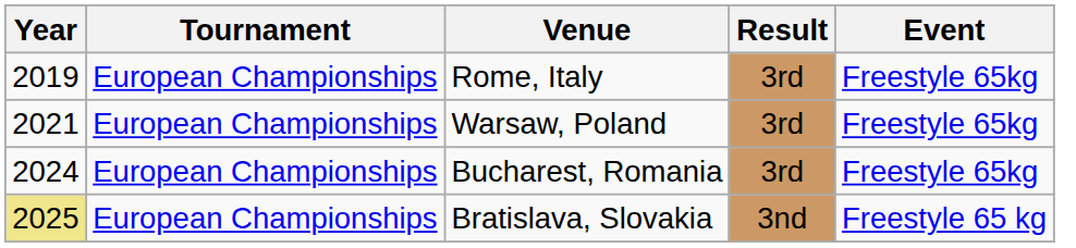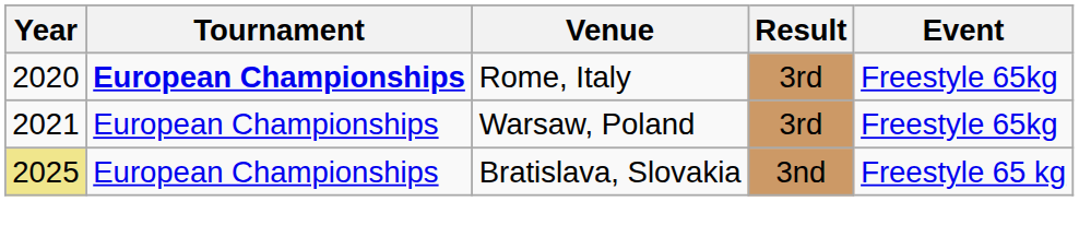 <table class="wikitable" style="font-size:95%;">
 <tr>
 <th>Year</th>
 <th>Tournament</th>
 <th>Venue</th>
 <th>Result</th>
 <th>Event</th>
 </tr>
 <tr>
-<td>2019</td>
-<td><a href='#'>European Championships</a></td>
+<td>2020</td>
+<td><strong><a href='#'>European Championships</a></strong></td>
 <td>Rome, Italy</td>
 <td align="center" bgcolor="cc9966">3rd</td>
 <td><a href='#'>Freestyle 65kg</a></td>
 </tr>
 <tr>
 <td>2021</td>
 <td><a href='#'>European Championships</a></td>
 <td>Warsaw, Poland</td>
 <td align="center" bgcolor="cc9966">3rd</td>
 <td><a href='#'>Freestyle 65kg</a></td>
 </tr>
 <tr>
-<td>2024</td>
-<td><a href='#'>European Championships</a></td>
-<td>Bucharest, Romania</td>
-<td align="center" bgcolor="cc9966">3rd</td>
-<td><a href='#'>Freestyle 65kg</a></td>
-</tr>
-<tr>
 <td style="background: khaki;">2025</td>
 <td><a href='#'>European Championships</a></td>
 <td>Bratislava, Slovakia</td>
 <td align="center" bgcolor="cc9966">3nd</td>
 <td><a href='#'>Freestyle 65 kg</a></td>
 </tr>
 </table>
